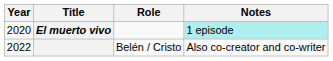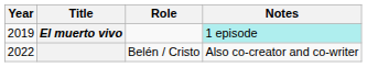 <table class="wikitable plainrowheaders sortable">
 <tr>
 <th scope="col">Year</th>
 <th scope="col">Title</th>
 <th scope="col">Role</th>
 <th scope="col">Notes</th>
 </tr>
 <tr>
-<td>2020</td>
+<td>2019</td>
 <th scope="row"><em>El muerto vivo</em></th>
 <td></td>
 <td style="background: paleturquoise;">1 episode</td>
 </tr>
 <tr>
 <td>2022</td>
 <th scope="row"><em></em></th>
 <td>Belén / Cristo</td>
 <td>Also co-creator and co-writer</td>
 </tr>
 </table>
